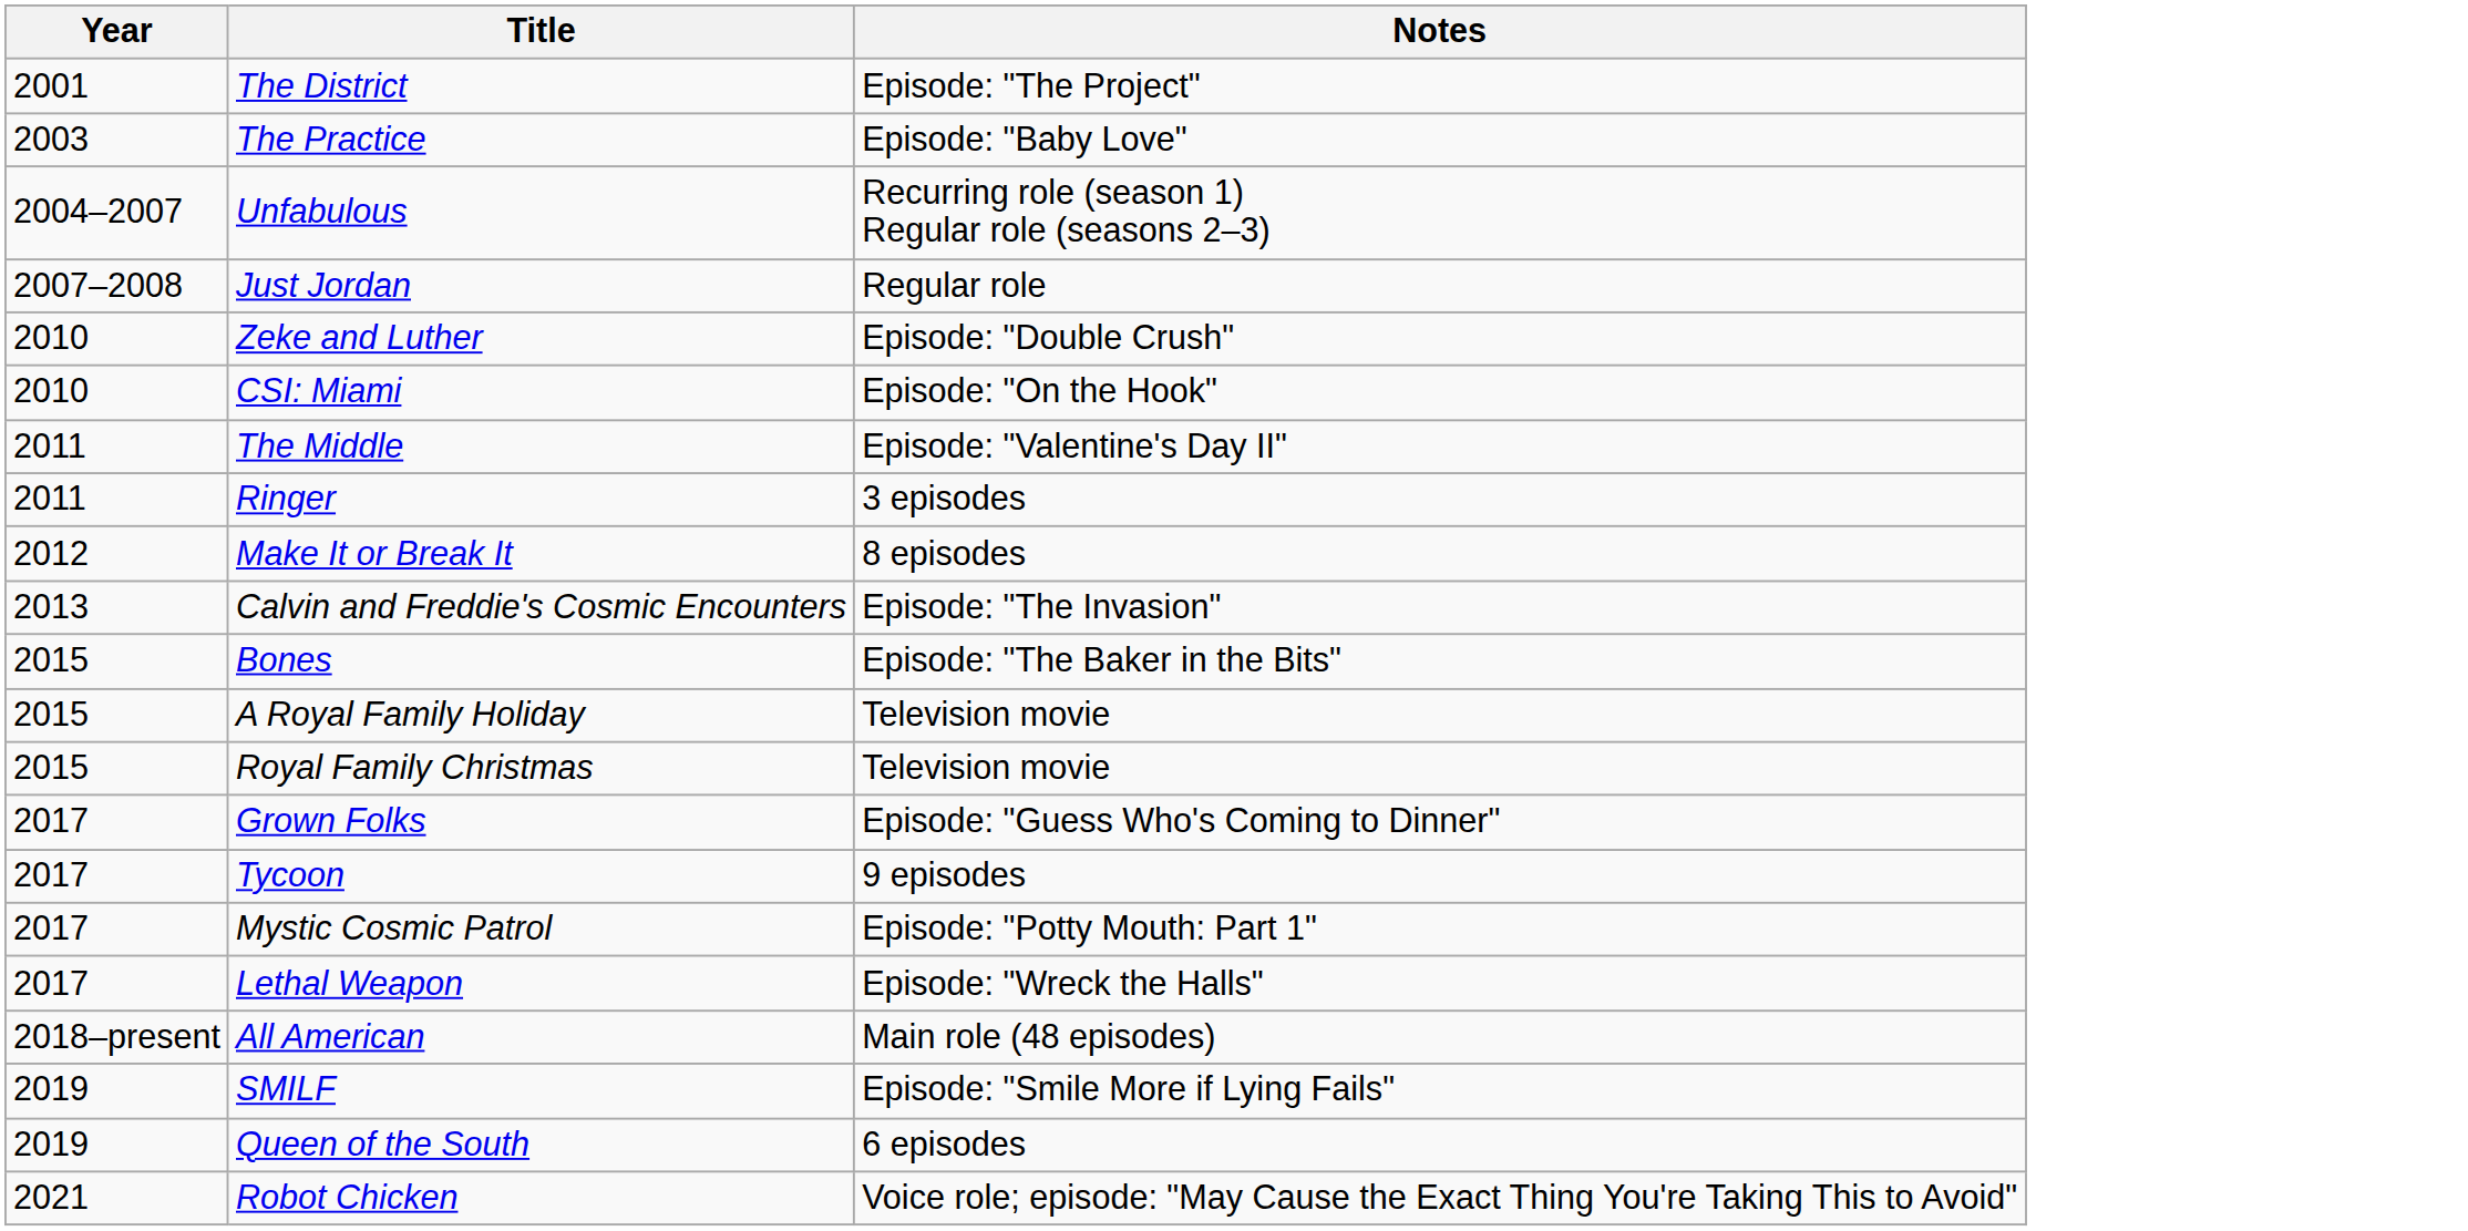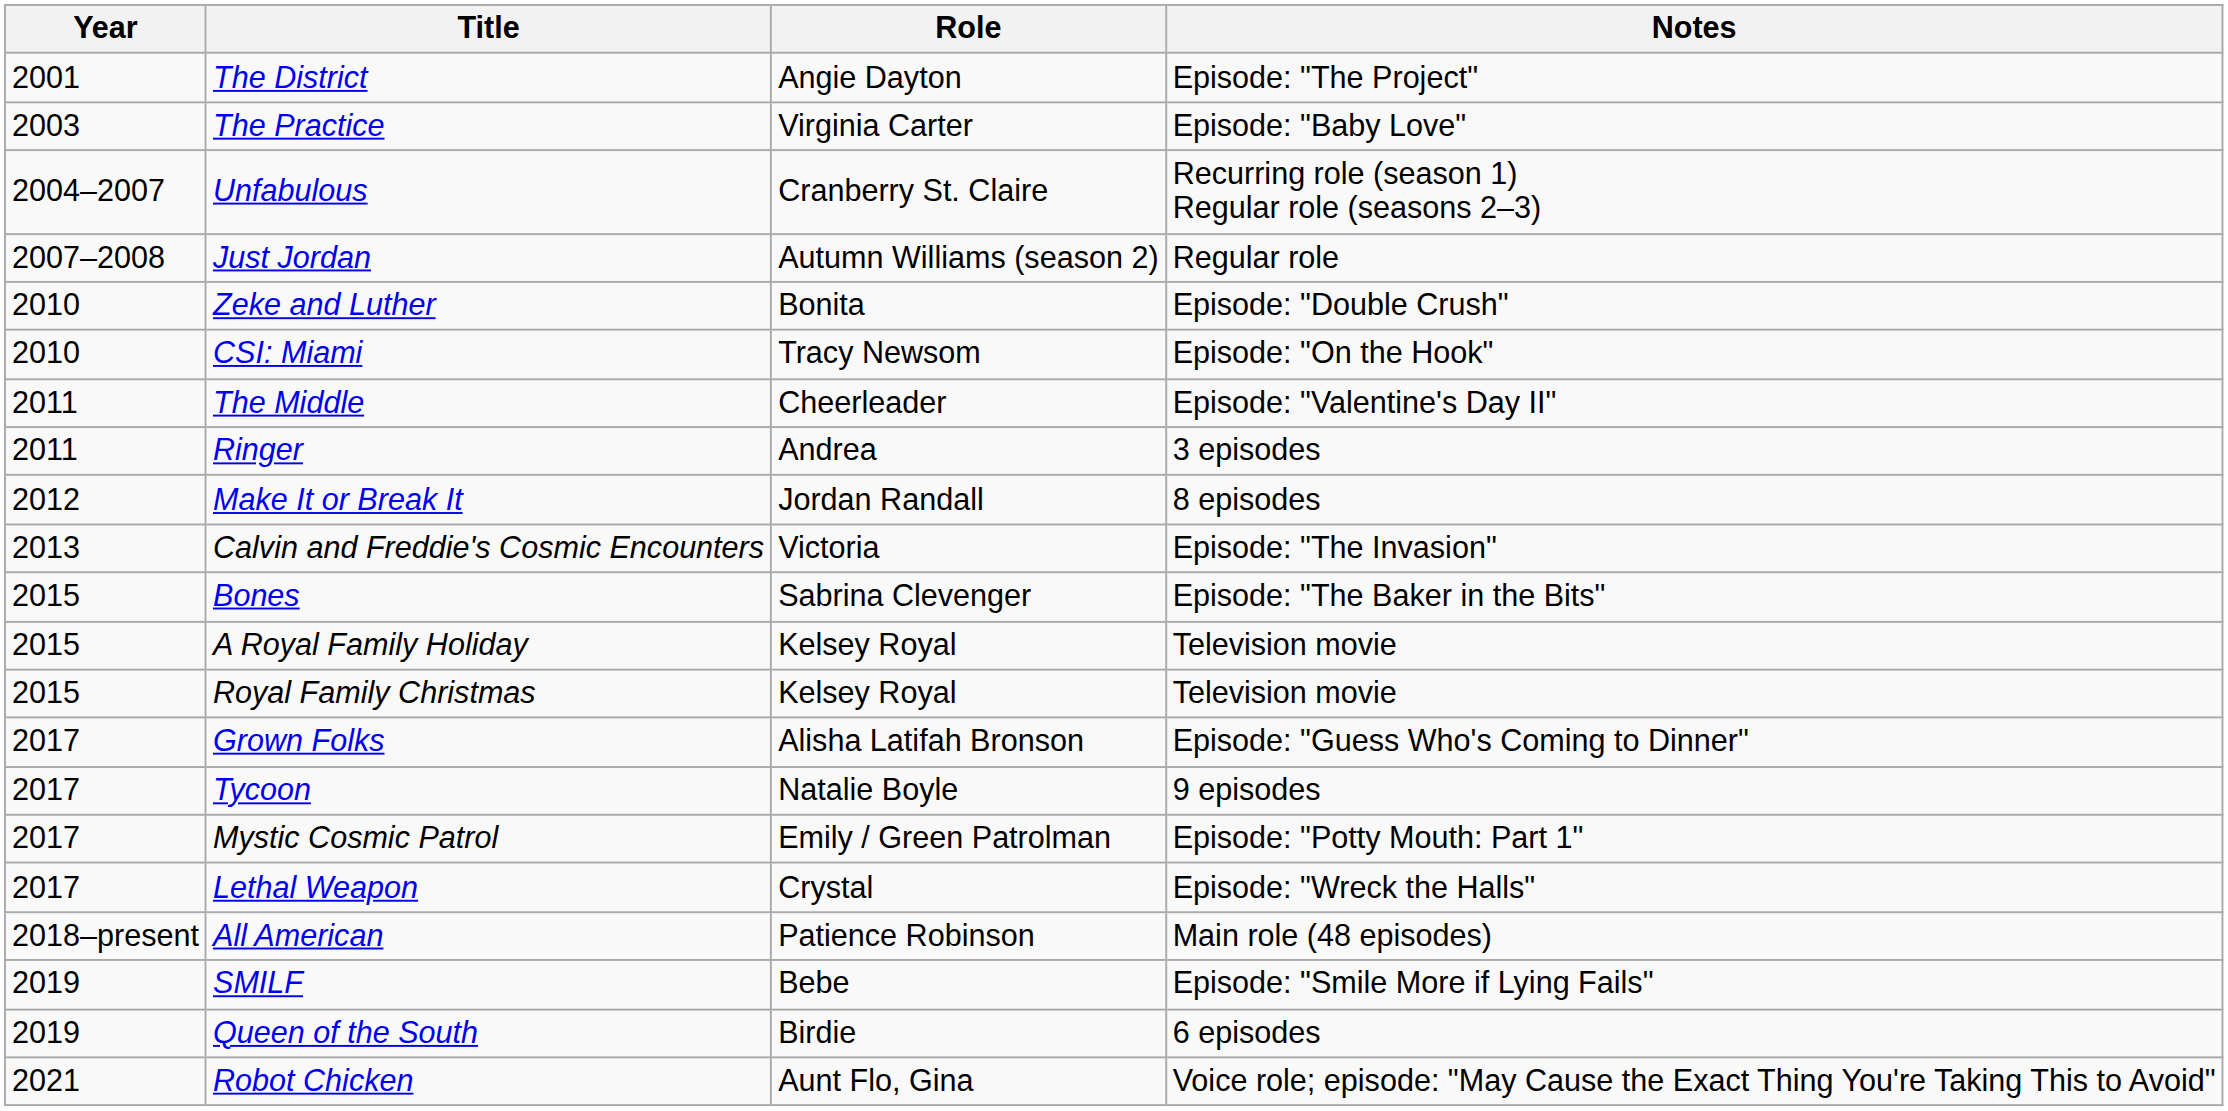 <table class="wikitable sortable">
 <tr>
 <th>Year</th>
 <th>Title</th>
+<th>Role</th>
 <th>Notes</th>
 </tr>
 <tr>
 <td>2001</td>
 <td><em><a href='#'>The District</a></em></td>
+<td>Angie Dayton</td>
 <td>Episode: "The Project"</td>
 </tr>
 <tr>
 <td>2003</td>
 <td><em><a href='#'>The Practice</a></em></td>
+<td>Virginia Carter</td>
 <td>Episode: "Baby Love"</td>
 </tr>
 <tr>
 <td>2004–2007</td>
 <td><em><a href='#'>Unfabulous</a></em></td>
+<td>Cranberry St. Claire</td>
 <td>Recurring role (season 1)<br>Regular role (seasons 2–3)</td>
 </tr>
 <tr>
 <td>2007–2008</td>
 <td><em><a href='#'>Just Jordan</a></em></td>
+<td>Autumn Williams (season 2)</td>
 <td>Regular role</td>
 </tr>
 <tr>
 <td>2010</td>
 <td><em><a href='#'>Zeke and Luther</a></em></td>
+<td>Bonita</td>
 <td>Episode: "Double Crush"</td>
 </tr>
 <tr>
 <td>2010</td>
 <td><em><a href='#'>CSI: Miami</a></em></td>
+<td>Tracy Newsom</td>
 <td>Episode: "On the Hook"</td>
 </tr>
 <tr>
 <td>2011</td>
 <td><em><a href='#'>The Middle</a></em></td>
+<td>Cheerleader</td>
 <td>Episode: "Valentine's Day II"</td>
 </tr>
 <tr>
 <td>2011</td>
 <td><em><a href='#'>Ringer</a></em></td>
+<td>Andrea</td>
 <td>3 episodes</td>
 </tr>
 <tr>
 <td>2012</td>
 <td><em><a href='#'>Make It or Break It</a></em></td>
+<td>Jordan Randall</td>
 <td>8 episodes</td>
 </tr>
 <tr>
 <td>2013</td>
 <td><em>Calvin and Freddie's Cosmic Encounters</em></td>
+<td>Victoria</td>
 <td>Episode: "The Invasion"</td>
 </tr>
 <tr>
 <td>2015</td>
 <td><em><a href='#'>Bones</a></em></td>
+<td>Sabrina Clevenger</td>
 <td>Episode: "The Baker in the Bits"</td>
 </tr>
 <tr>
 <td>2015</td>
 <td><em>A Royal Family Holiday</em></td>
+<td>Kelsey Royal</td>
 <td>Television movie</td>
 </tr>
 <tr>
 <td>2015</td>
 <td><em>Royal Family Christmas</em></td>
+<td>Kelsey Royal</td>
 <td>Television movie</td>
 </tr>
 <tr>
 <td>2017</td>
 <td><em><a href='#'>Grown Folks</a></em></td>
+<td>Alisha Latifah Bronson</td>
 <td>Episode: "Guess Who's Coming to Dinner"</td>
 </tr>
 <tr>
 <td>2017</td>
 <td><em><a href='#'>Tycoon</a></em></td>
+<td>Natalie Boyle</td>
 <td>9 episodes</td>
 </tr>
 <tr>
 <td>2017</td>
 <td><em>Mystic Cosmic Patrol</em></td>
+<td>Emily / Green Patrolman</td>
 <td>Episode: "Potty Mouth: Part 1"</td>
 </tr>
 <tr>
 <td>2017</td>
 <td><em><a href='#'>Lethal Weapon</a></em></td>
+<td>Crystal</td>
 <td>Episode: "Wreck the Halls"</td>
 </tr>
 <tr>
 <td>2018–present</td>
 <td><em><a href='#'>All American</a></em></td>
+<td>Patience Robinson</td>
 <td>Main role (48 episodes)</td>
 </tr>
 <tr>
 <td>2019</td>
 <td><em><a href='#'>SMILF</a></em></td>
+<td>Bebe</td>
 <td>Episode: "Smile More if Lying Fails"</td>
 </tr>
 <tr>
 <td>2019</td>
 <td><em><a href='#'>Queen of the South</a></em></td>
+<td>Birdie</td>
 <td>6 episodes</td>
 </tr>
 <tr>
 <td>2021</td>
 <td><em><a href='#'>Robot Chicken</a></em></td>
+<td>Aunt Flo, Gina</td>
 <td>Voice role; episode: "May Cause the Exact Thing You're Taking This to Avoid"</td>
 </tr>
 </table>
